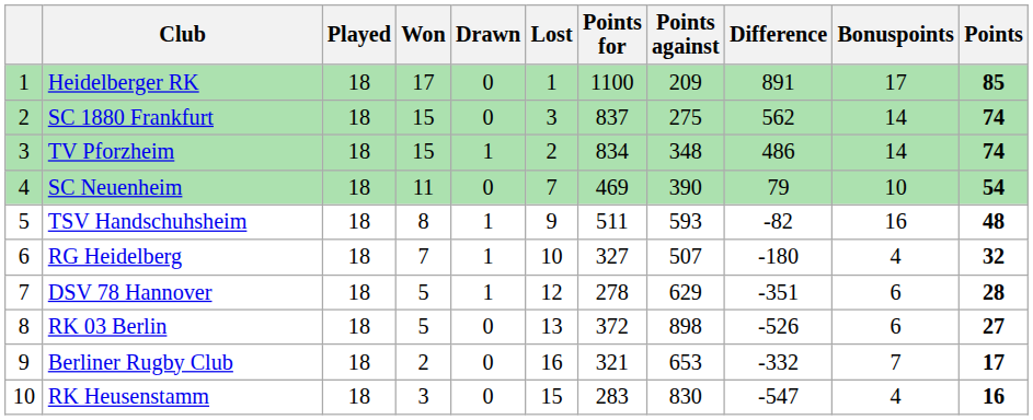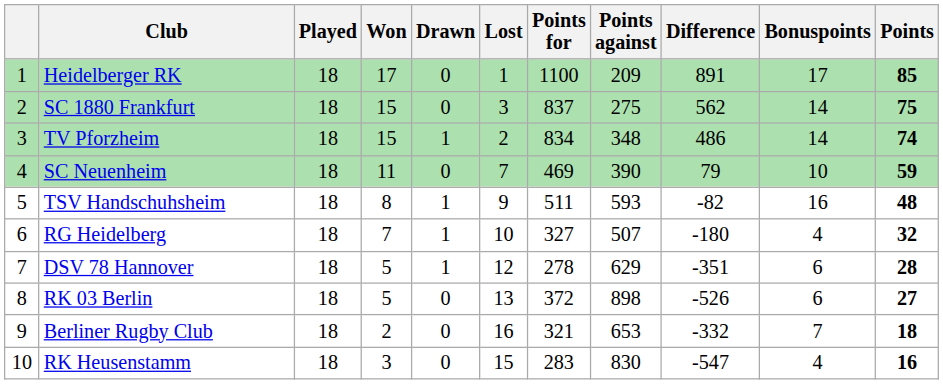 <table class="wikitable" style="text-align: center;">
 <tr>
 <th bgcolor="#efefef" width="20"></th>
 <th bgcolor="#efefef" width="195">Club</th>
 <th bgcolor="#efefef" width="20">Played</th>
 <th bgcolor="#efefef" width="20">Won</th>
 <th bgcolor="#efefef" width="20">Drawn</th>
 <th bgcolor="#efefef" width="20">Lost</th>
 <th bgcolor="#efefef" width="20">Points for</th>
 <th bgcolor="#efefef" width="20">Points against</th>
 <th bgcolor="#efefef" width="20">Difference</th>
 <th bgcolor="#efefef" width="20">Bonuspoints</th>
 <th bgcolor="#efefef" width="20">Points</th>
 </tr>
 <tr bgcolor=#ACE1AF align=center>
 <td>1</td>
 <td align=left><a href='#'>Heidelberger RK</a></td>
 <td>18</td>
 <td>17</td>
 <td>0</td>
 <td>1</td>
 <td>1100</td>
 <td>209</td>
 <td>891</td>
 <td>17</td>
 <td><strong>85</strong></td>
 </tr>
 <tr bgcolor=#ACE1AF align=center>
 <td>2</td>
 <td align=left><a href='#'>SC 1880 Frankfurt</a></td>
 <td>18</td>
 <td>15</td>
 <td>0</td>
 <td>3</td>
 <td>837</td>
 <td>275</td>
 <td>562</td>
 <td>14</td>
-<td><strong>74</strong></td>
+<td><strong>75</strong></td>
 </tr>
 <tr bgcolor=#ACE1AF align=center>
 <td>3</td>
 <td align=left><a href='#'>TV Pforzheim</a></td>
 <td>18</td>
 <td>15</td>
 <td>1</td>
 <td>2</td>
 <td>834</td>
 <td>348</td>
 <td>486</td>
 <td>14</td>
 <td><strong>74</strong></td>
 </tr>
 <tr bgcolor=#ACE1AF align=center>
 <td>4</td>
 <td align=left><a href='#'>SC Neuenheim</a></td>
 <td>18</td>
 <td>11</td>
 <td>0</td>
 <td>7</td>
 <td>469</td>
 <td>390</td>
 <td>79</td>
 <td>10</td>
-<td><strong>54</strong></td>
+<td><strong>59</strong></td>
 </tr>
 <tr bgcolor=#ffffff align=center>
 <td>5</td>
 <td align=left><a href='#'>TSV Handschuhsheim</a></td>
 <td>18</td>
 <td>8</td>
 <td>1</td>
 <td>9</td>
 <td>511</td>
 <td>593</td>
 <td>-82</td>
 <td>16</td>
 <td><strong>48</strong></td>
 </tr>
 <tr bgcolor=#ffffff align=center>
 <td>6</td>
 <td align=left><a href='#'>RG Heidelberg</a></td>
 <td>18</td>
 <td>7</td>
 <td>1</td>
 <td>10</td>
 <td>327</td>
 <td>507</td>
 <td>-180</td>
 <td>4</td>
 <td><strong>32</strong></td>
 </tr>
 <tr bgcolor=#ffffff align=center>
 <td>7</td>
 <td align=left><a href='#'>DSV 78 Hannover</a></td>
 <td>18</td>
 <td>5</td>
 <td>1</td>
 <td>12</td>
 <td>278</td>
 <td>629</td>
 <td>-351</td>
 <td>6</td>
 <td><strong>28</strong></td>
 </tr>
 <tr bgcolor=#ffffff align=center>
 <td>8</td>
 <td align=left><a href='#'>RK 03 Berlin</a></td>
 <td>18</td>
 <td>5</td>
 <td>0</td>
 <td>13</td>
 <td>372</td>
 <td>898</td>
 <td>-526</td>
 <td>6</td>
 <td><strong>27</strong></td>
 </tr>
 <tr bgcolor=#ffffff align=center>
 <td>9</td>
 <td align=left><a href='#'>Berliner Rugby Club</a></td>
 <td>18</td>
 <td>2</td>
 <td>0</td>
 <td>16</td>
 <td>321</td>
 <td>653</td>
 <td>-332</td>
 <td>7</td>
-<td><strong>17</strong></td>
+<td><strong>18</strong></td>
 </tr>
 <tr bgcolor=#ffffff align=center>
 <td>10</td>
 <td align=left><a href='#'>RK Heusenstamm</a></td>
 <td>18</td>
 <td>3</td>
 <td>0</td>
 <td>15</td>
 <td>283</td>
 <td>830</td>
 <td>-547</td>
 <td>4</td>
 <td><strong>16</strong></td>
 </tr>
 </table>
